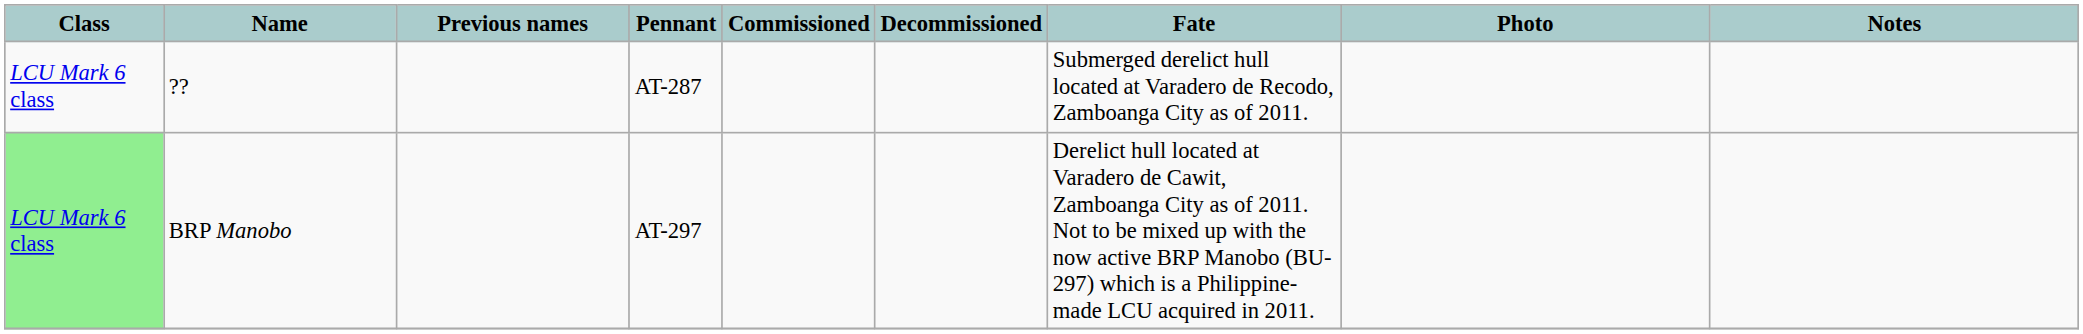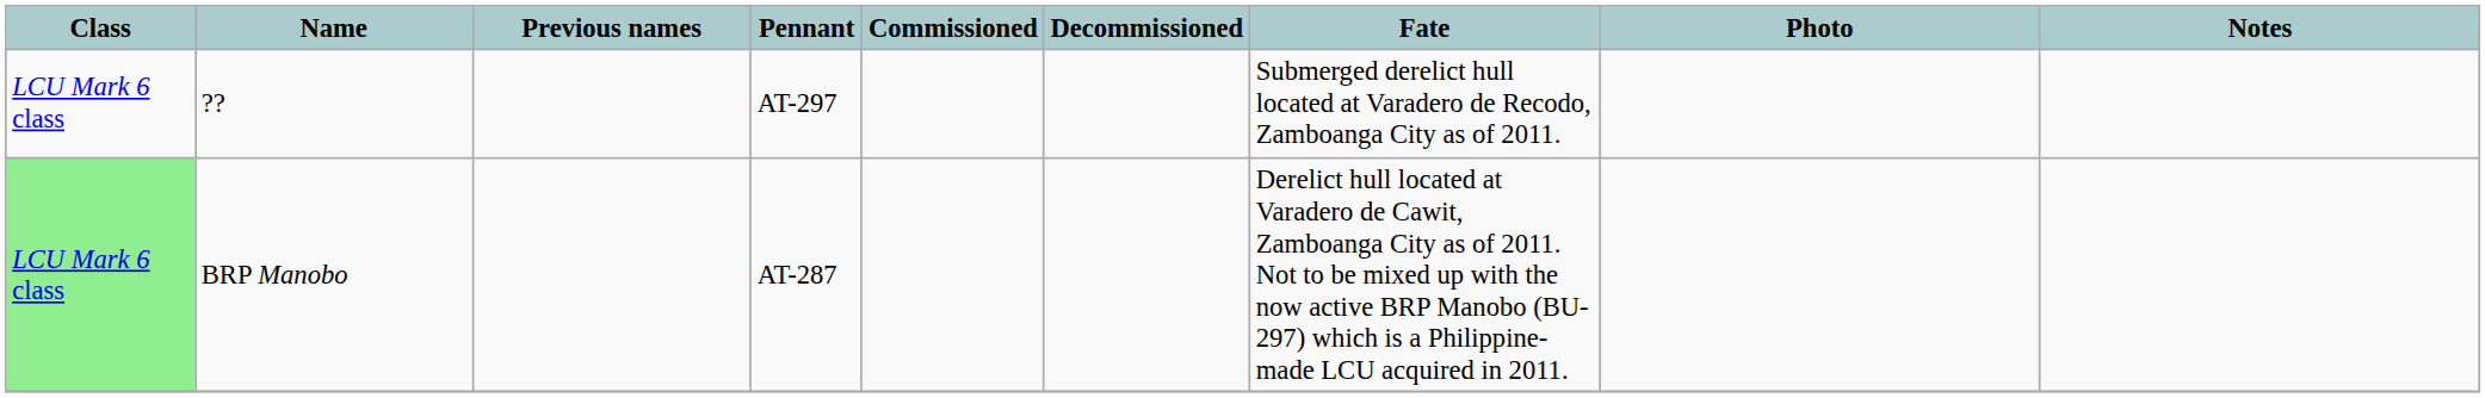 <table class="wikitable" style="font-size:85%;">
 <tr>
 <th style="text-align: center; background: #aacccc;" width="100">Class</th>
 <th style="text-align: center; background: #aacccc;" width="150">Name</th>
 <th style="text-align: center; background: #aacccc;" width="150">Previous names</th>
 <th style="text-align: center; background: #aacccc;" width="50">Pennant</th>
 <th style="text-align: center; background: #aacccc;" width="25">Commissioned</th>
 <th style="text-align: center; background: #aacccc;" width="25">Decommissioned</th>
 <th style="text-align: center; background: #aacccc;" width="190">Fate</th>
 <th style="text-align: center; background: #aacccc;" width="250">Photo</th>
 <th style="text-align: center; background: #aacccc;" width="250">Notes</th>
 </tr>
 <tr>
 <td><a href='#'><em>LCU Mark 6</em> class</a></td>
 <td>??</td>
 <td></td>
-<td>AT-287</td>
+<td>AT-297</td>
 <td></td>
 <td></td>
 <td>Submerged derelict hull located at Varadero de Recodo, Zamboanga City as of 2011.</td>
 <td></td>
 <td></td>
 </tr>
 <tr>
 <td style="background: lightgreen;"><a href='#'><em>LCU Mark 6</em> class</a></td>
 <td>BRP <em>Manobo</em></td>
 <td></td>
-<td>AT-297</td>
+<td>AT-287</td>
 <td></td>
 <td></td>
 <td>Derelict hull located at Varadero de Cawit, Zamboanga City as of 2011. Not to be mixed up with the now active BRP Manobo (BU-297) which is a Philippine-made LCU acquired in 2011.</td>
 <td></td>
 <td></td>
 </tr>
 <tr>
 </tr>
 </table>
